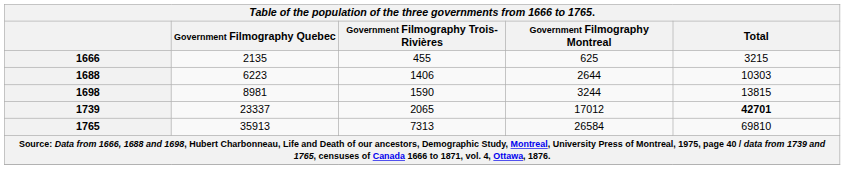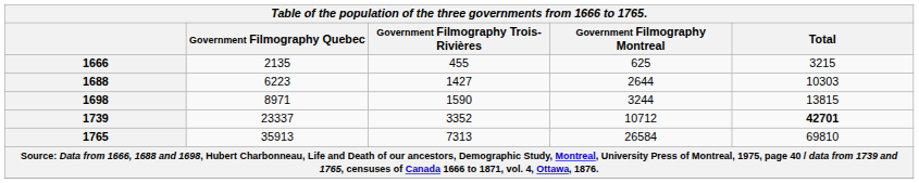 <table Class = "wikitable center" style = "text-align: center; 00;">
 <tr>
 <th colspan = " 5"><em>Table of the population of the three governments from 1666 to 1765</em>.</th>
 </tr>
 <tr>
 <th scope = col width = "20%"></th>
 <th scope = col width = "20%"><small> Government </small> Filmography Quebec</th>
 <th scope = col width = "20%"><small> Government </small> Filmography Trois-Rivières</th>
 <th scope = col width = "20%"><small> Government </small> Filmography Montreal</th>
 <th scope = col width = "20%">Total</th>
 </tr>
 <tr>
 <th scope = row>1666</th>
 <td>2135</td>
 <td>455</td>
 <td>625</td>
 <td>3215</td>
 </tr>
 <tr>
 <th scope = row>1688</th>
 <td>6223</td>
-<td>1406</td>
+<td>1427</td>
 <td>2644</td>
 <td>10303</td>
 </tr>
 <tr>
 <th scope = row>1698</th>
-<td>8981</td>
+<td>8971</td>
 <td>1590</td>
 <td>3244</td>
 <td>13815</td>
 </tr>
 <tr>
 <th scope = row>1739</th>
 <td>23337</td>
-<td>2065</td>
-<td>17012</td>
+<td>3352</td>
+<td>10712</td>
 <td><strong>42701</strong></td>
 </tr>
 <tr>
 <th scope = row>1765</th>
 <td>35913</td>
 <td>7313</td>
 <td>26584</td>
 <td>69810</td>
 </tr>
 <tr>
 <th colspan = " 5"><small> <strong>Source</strong>: <em>Data from 1666, 1688 and 1698</em>, Hubert Charbonneau, Life and Death of our ancestors, Demographic Study, <a href='#'>Montreal</a>, University Press of Montreal, 1975, page 40 / <em>data from 1739 and 1765</em>, censuses of <a href='#'>Canada</a> 1666 to 1871, vol. 4, <a href='#'>Ottawa</a>, 1876. </small></th>
 </tr>
 <tr>
 </tr>
 </table>
